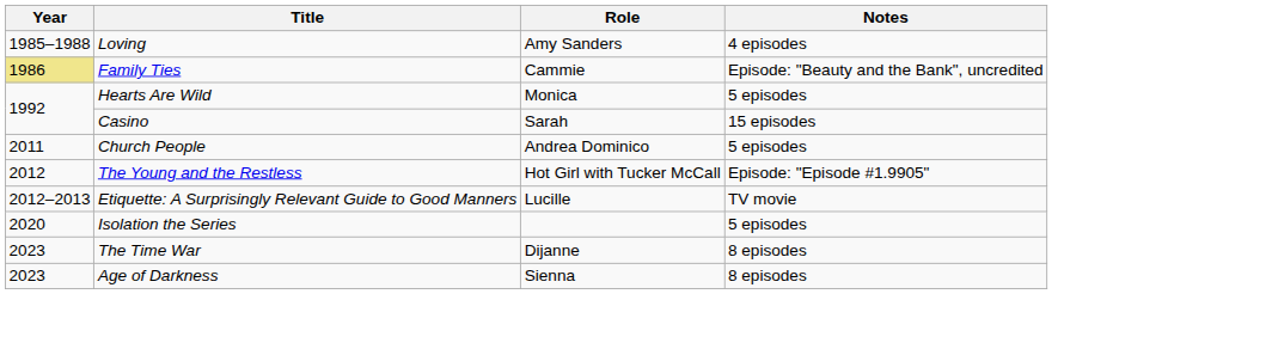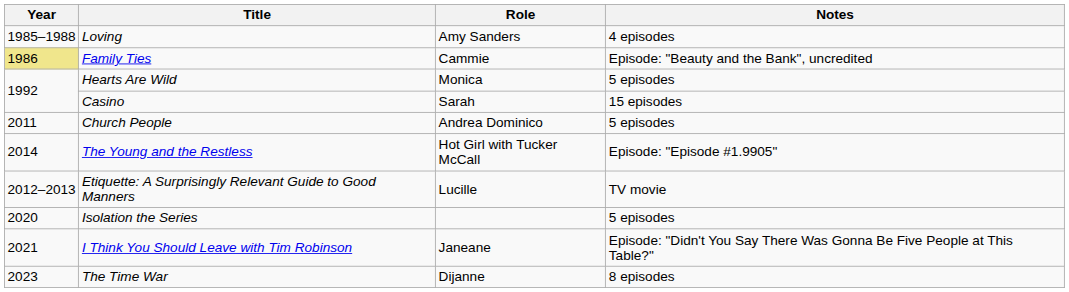 <table class="wikitable sortable">
 <tr>
 <th>Year</th>
 <th>Title</th>
 <th>Role</th>
 <th>Notes</th>
 </tr>
 <tr>
 <td>1985–1988</td>
 <td><em>Loving</em></td>
 <td>Amy Sanders</td>
 <td>4 episodes</td>
 </tr>
 <tr>
 <td style="background: khaki;">1986</td>
 <td><em><a href='#'>Family Ties</a></em></td>
 <td>Cammie</td>
 <td>Episode: "Beauty and the Bank", uncredited</td>
 </tr>
 <tr>
 <td rowspan="2">1992</td>
 <td><em>Hearts Are Wild</em></td>
 <td>Monica</td>
 <td>5 episodes</td>
 </tr>
 <tr>
 <td><em>Casino</em></td>
 <td>Sarah</td>
 <td>15 episodes</td>
 </tr>
 <tr>
 <td>2011</td>
 <td><em>Church People</em></td>
 <td>Andrea Dominico</td>
 <td>5 episodes</td>
 </tr>
 <tr>
-<td>2012</td>
+<td>2014</td>
 <td><em><a href='#'>The Young and the Restless</a></em></td>
 <td>Hot Girl with Tucker McCall</td>
 <td>Episode: "Episode #1.9905"</td>
 </tr>
 <tr>
 <td>2012–2013</td>
 <td><em>Etiquette: A Surprisingly Relevant Guide to Good Manners</em></td>
 <td>Lucille</td>
 <td>TV movie</td>
 </tr>
 <tr>
 <td>2020</td>
 <td><em>Isolation the Series</em></td>
 <td></td>
 <td>5 episodes</td>
 </tr>
 <tr>
+<td>2021</td>
+<td><em><a href='#'>I Think You Should Leave with Tim Robinson</a></em></td>
+<td>Janeane</td>
+<td>Episode: "Didn't You Say There Was Gonna Be Five People at This Table?"</td>
+</tr>
+<tr>
 <td>2023</td>
 <td><em>The Time War</em></td>
 <td>Dijanne</td>
 <td>8 episodes</td>
 </tr>
-<tr>
-<td>2023</td>
-<td><em>Age of Darkness</em></td>
-<td>Sienna</td>
-<td>8 episodes</td>
-</tr>
 </table>
